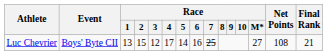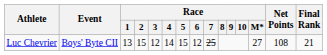 <table class="wikitable" style="font-size:90%">
 <tr>
 <th rowspan="2">Athlete</th>
 <th rowspan="2">Event</th>
 <th colspan=11>Race</th>
 <th rowspan=2>Net<br>Points</th>
 <th rowspan=2>Final <br>Rank</th>
 </tr>
 <tr style="font-size:95%">
 <th>1</th>
 <th>2</th>
 <th>3</th>
 <th>4</th>
 <th>5</th>
 <th>6</th>
 <th>7</th>
 <th>8</th>
 <th>9</th>
 <th>10</th>
 <th>M*</th>
 </tr>
 <tr align=center>
 <td align=left><a href='#'>Luc Chevrier</a></td>
 <td align=left><a href='#'>Boys' Byte CII</a></td>
 <td>13</td>
 <td>15</td>
 <td>12</td>
-<td>17</td>
 <td>14</td>
-<td>16</td>
+<td>15</td>
+<td>12</td>
 <td><s>25</s></td>
 <td colspan=3></td>
 <td>27</td>
 <td>108</td>
 <td>21</td>
 </tr>
 </table>
